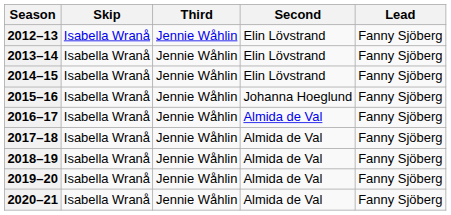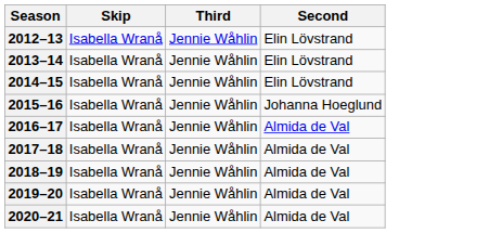 <table class="wikitable">
 <tr>
 <th scope="col">Season</th>
 <th scope="col">Skip</th>
 <th scope="col">Third</th>
 <th scope="col">Second</th>
-<th scope="col">Lead</th>
 </tr>
 <tr>
 <th scope="row">2012–13</th>
 <td><a href='#'>Isabella Wranå</a></td>
 <td><a href='#'>Jennie Wåhlin</a></td>
 <td>Elin Lövstrand</td>
-<td>Fanny Sjöberg</td>
 </tr>
 <tr>
 <th scope="row">2013–14</th>
 <td>Isabella Wranå</td>
 <td>Jennie Wåhlin</td>
 <td>Elin Lövstrand</td>
-<td>Fanny Sjöberg</td>
 </tr>
 <tr>
 <th scope="row">2014–15</th>
 <td>Isabella Wranå</td>
 <td>Jennie Wåhlin</td>
 <td>Elin Lövstrand</td>
-<td>Fanny Sjöberg</td>
 </tr>
 <tr>
 <th scope="row">2015–16</th>
 <td>Isabella Wranå</td>
 <td>Jennie Wåhlin</td>
 <td>Johanna Hoeglund</td>
-<td>Fanny Sjöberg</td>
 </tr>
 <tr>
 <th scope="row">2016–17</th>
 <td>Isabella Wranå</td>
 <td>Jennie Wåhlin</td>
 <td><a href='#'>Almida de Val</a></td>
-<td>Fanny Sjöberg</td>
 </tr>
 <tr>
 <th scope="row">2017–18</th>
 <td>Isabella Wranå</td>
 <td>Jennie Wåhlin</td>
 <td>Almida de Val</td>
-<td>Fanny Sjöberg</td>
 </tr>
 <tr>
 <th scope="row">2018–19</th>
 <td>Isabella Wranå</td>
 <td>Jennie Wåhlin</td>
 <td>Almida de Val</td>
-<td>Fanny Sjöberg</td>
 </tr>
 <tr>
 <th scope="row">2019–20</th>
 <td>Isabella Wranå</td>
 <td>Jennie Wåhlin</td>
 <td>Almida de Val</td>
-<td>Fanny Sjöberg</td>
 </tr>
 <tr>
 <th scope="row">2020–21</th>
 <td>Isabella Wranå</td>
 <td>Jennie Wåhlin</td>
 <td>Almida de Val</td>
-<td>Fanny Sjöberg</td>
 </tr>
 </table>
